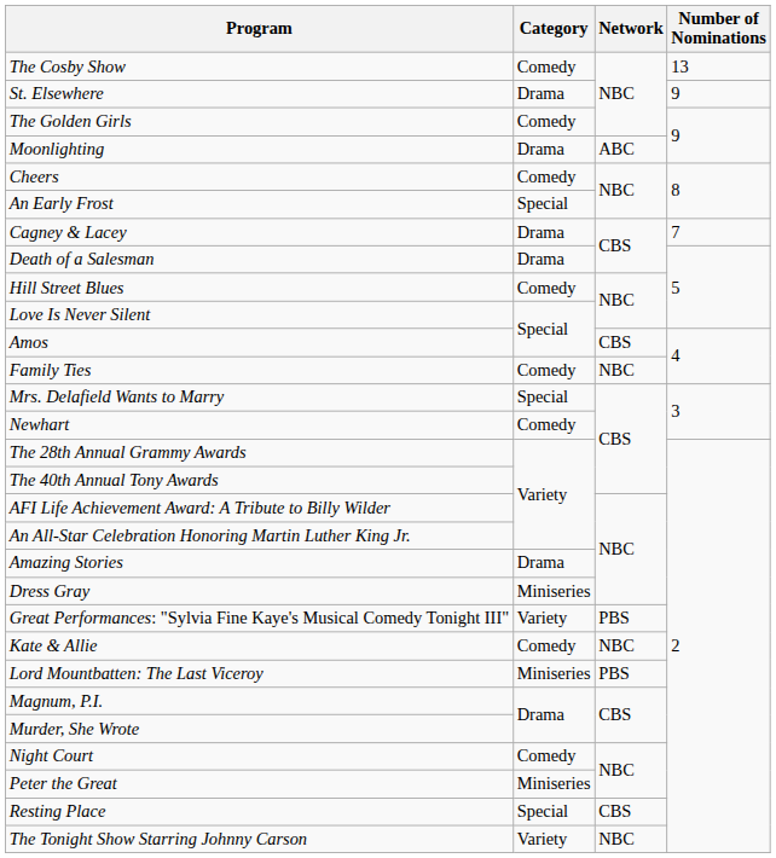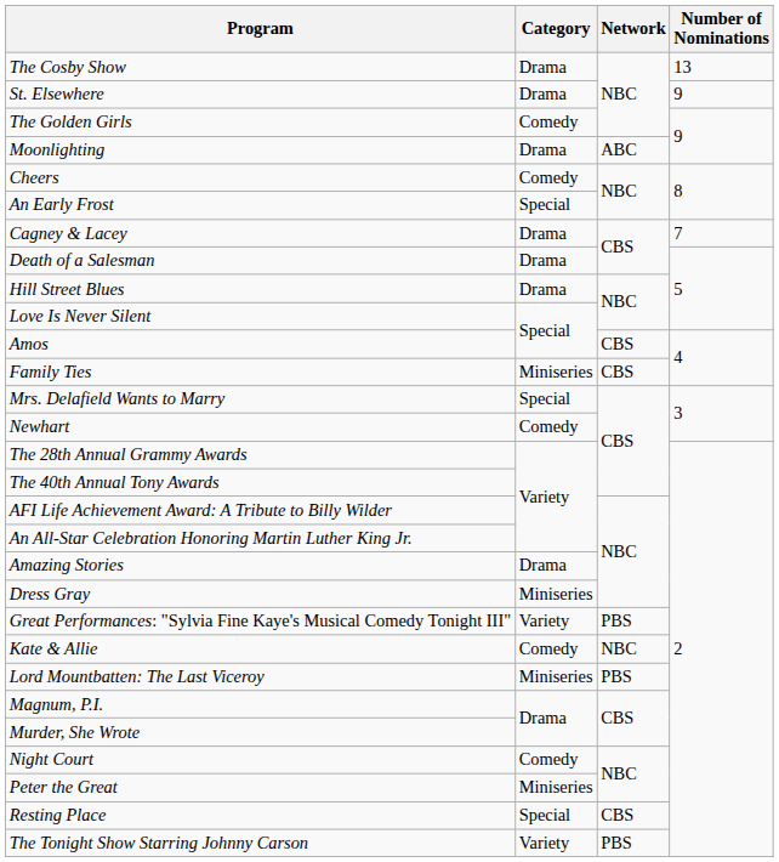 <table class="wikitable">
 <tr>
 <th>Program</th>
 <th>Category</th>
 <th>Network</th>
 <th>Number of<br>Nominations</th>
 </tr>
 <tr>
 <td><em>The Cosby Show</em></td>
-<td>Comedy</td>
+<td>Drama</td>
 <td rowspan="3">NBC</td>
 <td>13</td>
 </tr>
 <tr>
 <td><em>St. Elsewhere</em></td>
 <td>Drama</td>
 <td>9</td>
 </tr>
 <tr>
 <td><em>The Golden Girls</em></td>
 <td>Comedy</td>
 <td rowspan="2">9</td>
 </tr>
 <tr>
 <td><em>Moonlighting</em></td>
 <td>Drama</td>
 <td>ABC</td>
 </tr>
 <tr>
 <td><em>Cheers</em></td>
 <td>Comedy</td>
 <td rowspan="2">NBC</td>
 <td rowspan="2">8</td>
 </tr>
 <tr>
 <td><em>An Early Frost</em></td>
 <td>Special</td>
 </tr>
 <tr>
 <td><em>Cagney & Lacey</em></td>
 <td>Drama</td>
 <td rowspan="2">CBS</td>
 <td>7</td>
 </tr>
 <tr>
 <td><em>Death of a Salesman</em></td>
 <td>Drama</td>
 <td rowspan="3">5</td>
 </tr>
 <tr>
 <td><em>Hill Street Blues</em></td>
-<td>Comedy</td>
+<td>Drama</td>
 <td rowspan="2">NBC</td>
 </tr>
 <tr>
 <td><em>Love Is Never Silent</em></td>
 <td rowspan="2">Special</td>
 </tr>
 <tr>
 <td><em>Amos</em></td>
 <td>CBS</td>
 <td rowspan="2">4</td>
 </tr>
 <tr>
 <td><em>Family Ties</em></td>
-<td>Comedy</td>
-<td>NBC</td>
+<td>Miniseries</td>
+<td>CBS</td>
 </tr>
 <tr>
 <td><em>Mrs. Delafield Wants to Marry</em></td>
 <td>Special</td>
 <td rowspan="4">CBS</td>
 <td rowspan="2">3</td>
 </tr>
 <tr>
 <td><em>Newhart</em></td>
 <td>Comedy</td>
 </tr>
 <tr>
 <td><em>The 28th Annual Grammy Awards</em></td>
 <td rowspan="4">Variety</td>
 <td rowspan="15">2</td>
 </tr>
 <tr>
 <td><em>The 40th Annual Tony Awards</em></td>
 </tr>
 <tr>
 <td><em>AFI Life Achievement Award: A Tribute to Billy Wilder</em></td>
 <td rowspan="4">NBC</td>
 </tr>
 <tr>
 <td><em>An All-Star Celebration Honoring Martin Luther King Jr.</em></td>
 </tr>
 <tr>
 <td><em>Amazing Stories</em></td>
 <td>Drama</td>
 </tr>
 <tr>
 <td><em>Dress Gray</em></td>
 <td>Miniseries</td>
 </tr>
 <tr>
 <td><em>Great Performances</em>: "Sylvia Fine Kaye's Musical Comedy Tonight III"</td>
 <td>Variety</td>
 <td>PBS</td>
 </tr>
 <tr>
 <td><em>Kate & Allie</em></td>
 <td>Comedy</td>
 <td>NBC</td>
 </tr>
 <tr>
 <td><em>Lord Mountbatten: The Last Viceroy</em></td>
 <td>Miniseries</td>
 <td>PBS</td>
 </tr>
 <tr>
 <td><em>Magnum, P.I.</em></td>
 <td rowspan="2">Drama</td>
 <td rowspan="2">CBS</td>
 </tr>
 <tr>
 <td><em>Murder, She Wrote</em></td>
 </tr>
 <tr>
 <td><em>Night Court</em></td>
 <td>Comedy</td>
 <td rowspan="2">NBC</td>
 </tr>
 <tr>
 <td><em>Peter the Great</em></td>
 <td>Miniseries</td>
 </tr>
 <tr>
 <td><em>Resting Place</em></td>
 <td>Special</td>
 <td>CBS</td>
 </tr>
 <tr>
 <td><em>The Tonight Show Starring Johnny Carson</em></td>
 <td>Variety</td>
-<td>NBC</td>
+<td>PBS</td>
 </tr>
 </table>
